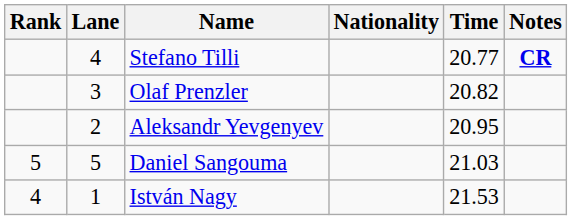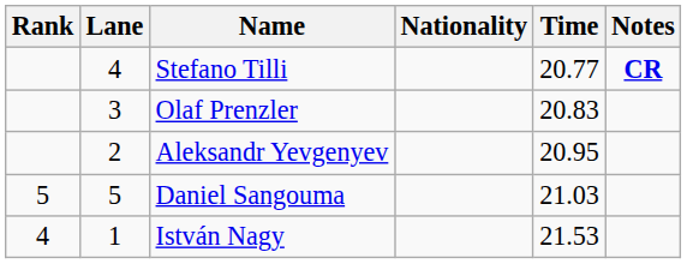 <table class="wikitable sortable" style="text-align:center">
 <tr>
 <th>Rank</th>
 <th>Lane</th>
 <th>Name</th>
 <th>Nationality</th>
 <th>Time</th>
 <th>Notes</th>
 </tr>
 <tr>
 <td></td>
 <td>4</td>
 <td align="left"><a href='#'>Stefano Tilli</a></td>
 <td align=left></td>
 <td>20.77</td>
 <td><strong><a href='#'>CR</a></strong></td>
 </tr>
 <tr>
 <td></td>
 <td>3</td>
 <td align="left"><a href='#'>Olaf Prenzler</a></td>
 <td align=left></td>
-<td>20.82</td>
+<td>20.83</td>
 <td></td>
 </tr>
 <tr>
 <td></td>
 <td>2</td>
 <td align="left"><a href='#'>Aleksandr Yevgenyev</a></td>
 <td align=left></td>
 <td>20.95</td>
 <td></td>
 </tr>
 <tr>
 <td>5</td>
 <td>5</td>
 <td align="left"><a href='#'>Daniel Sangouma</a></td>
 <td align=left></td>
 <td>21.03</td>
 <td></td>
 </tr>
 <tr>
 <td>4</td>
 <td>1</td>
 <td align="left"><a href='#'>István Nagy</a></td>
 <td align=left></td>
 <td>21.53</td>
 <td></td>
 </tr>
 </table>
